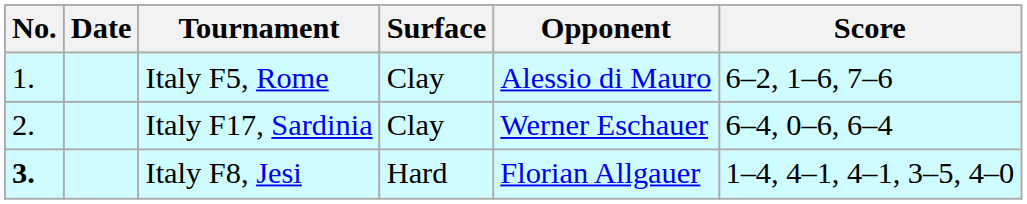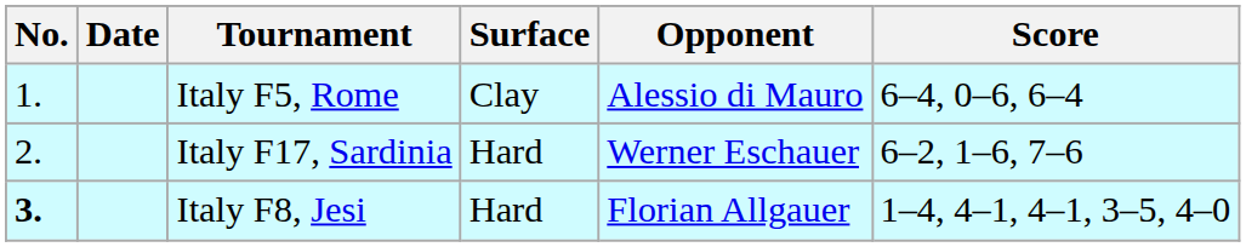 <table class="sortable wikitable">
 <tr>
 <th>No.</th>
 <th>Date</th>
 <th>Tournament</th>
 <th>Surface</th>
 <th>Opponent</th>
 <th class="unsortable">Score</th>
 </tr>
 <tr style="background:#cffcff;">
 <td>1.</td>
 <td></td>
 <td>Italy F5, <a href='#'>Rome</a></td>
 <td>Clay</td>
 <td> <a href='#'>Alessio di Mauro</a></td>
-<td>6–2, 1–6, 7–6</td>
+<td>6–4, 0–6, 6–4</td>
 </tr>
 <tr style="background:#cffcff;">
 <td>2.</td>
 <td></td>
 <td>Italy F17, <a href='#'>Sardinia</a></td>
-<td>Clay</td>
+<td>Hard</td>
 <td> <a href='#'>Werner Eschauer</a></td>
-<td>6–4, 0–6, 6–4</td>
+<td>6–2, 1–6, 7–6</td>
 </tr>
 <tr style="background:#cffcff;">
 <td><strong>3.</strong></td>
 <td></td>
 <td>Italy F8, <a href='#'>Jesi</a></td>
 <td>Hard</td>
 <td> <a href='#'>Florian Allgauer</a></td>
 <td>1–4, 4–1, 4–1, 3–5, 4–0</td>
 </tr>
 </table>
